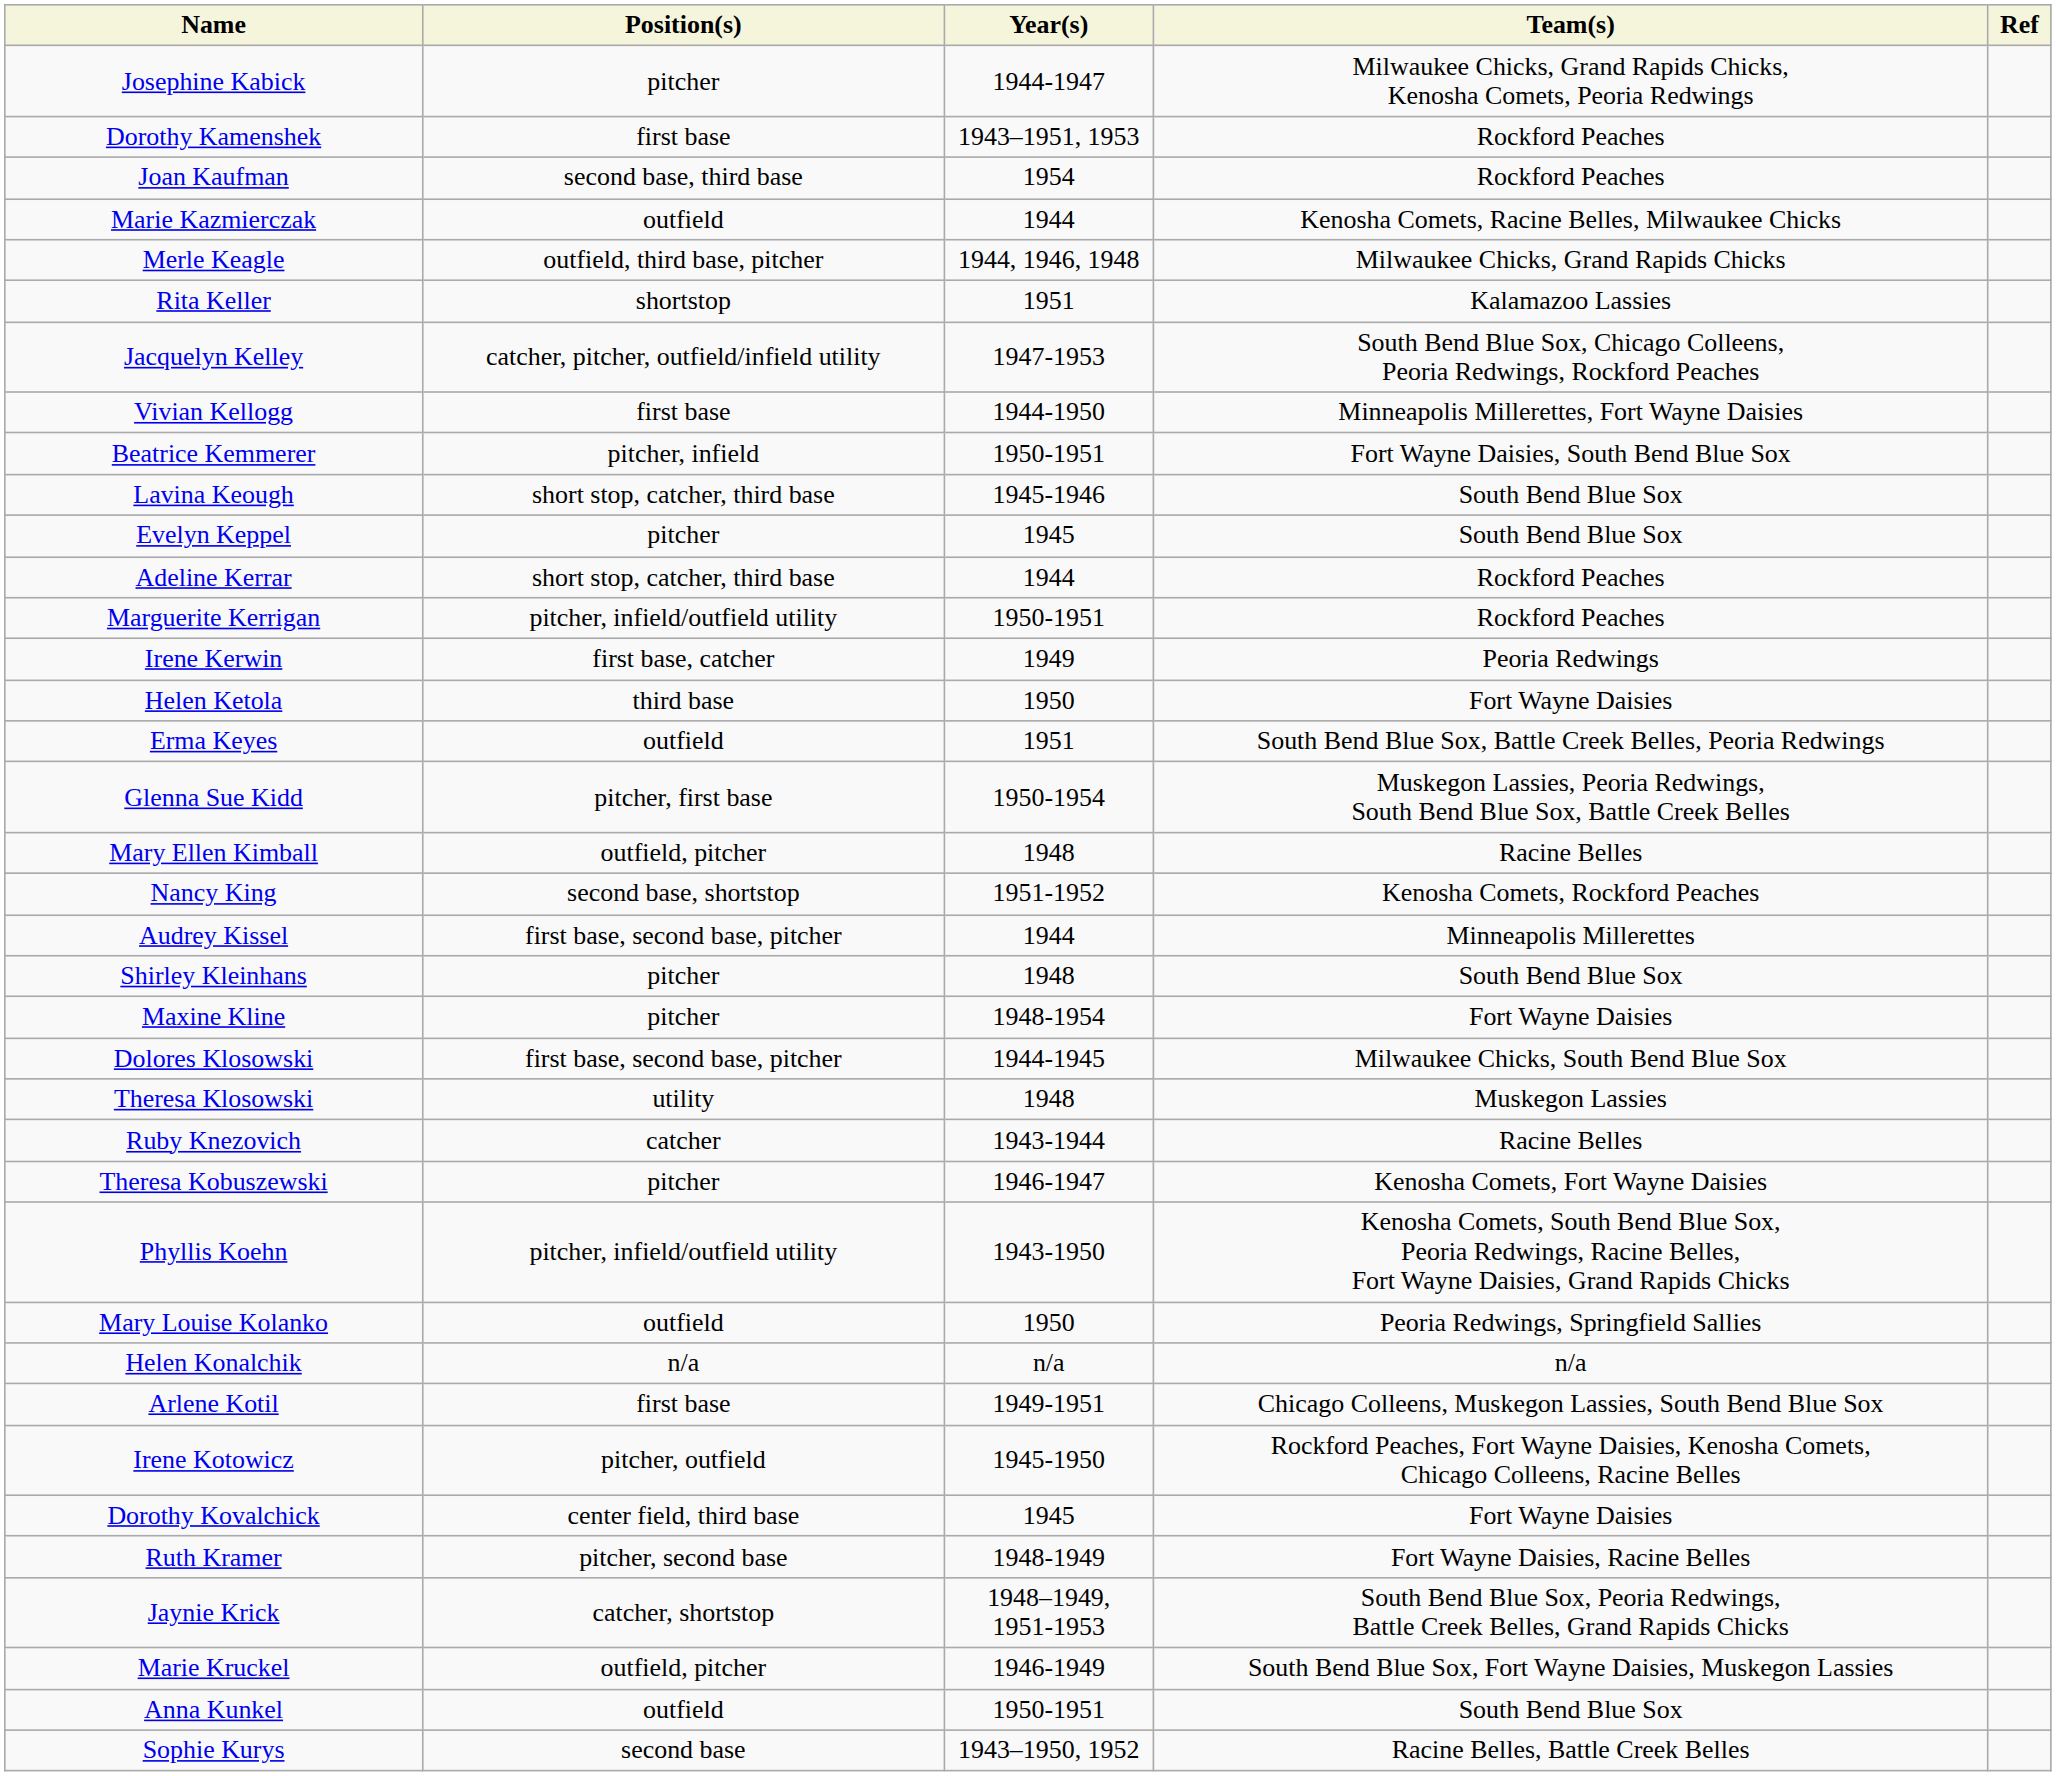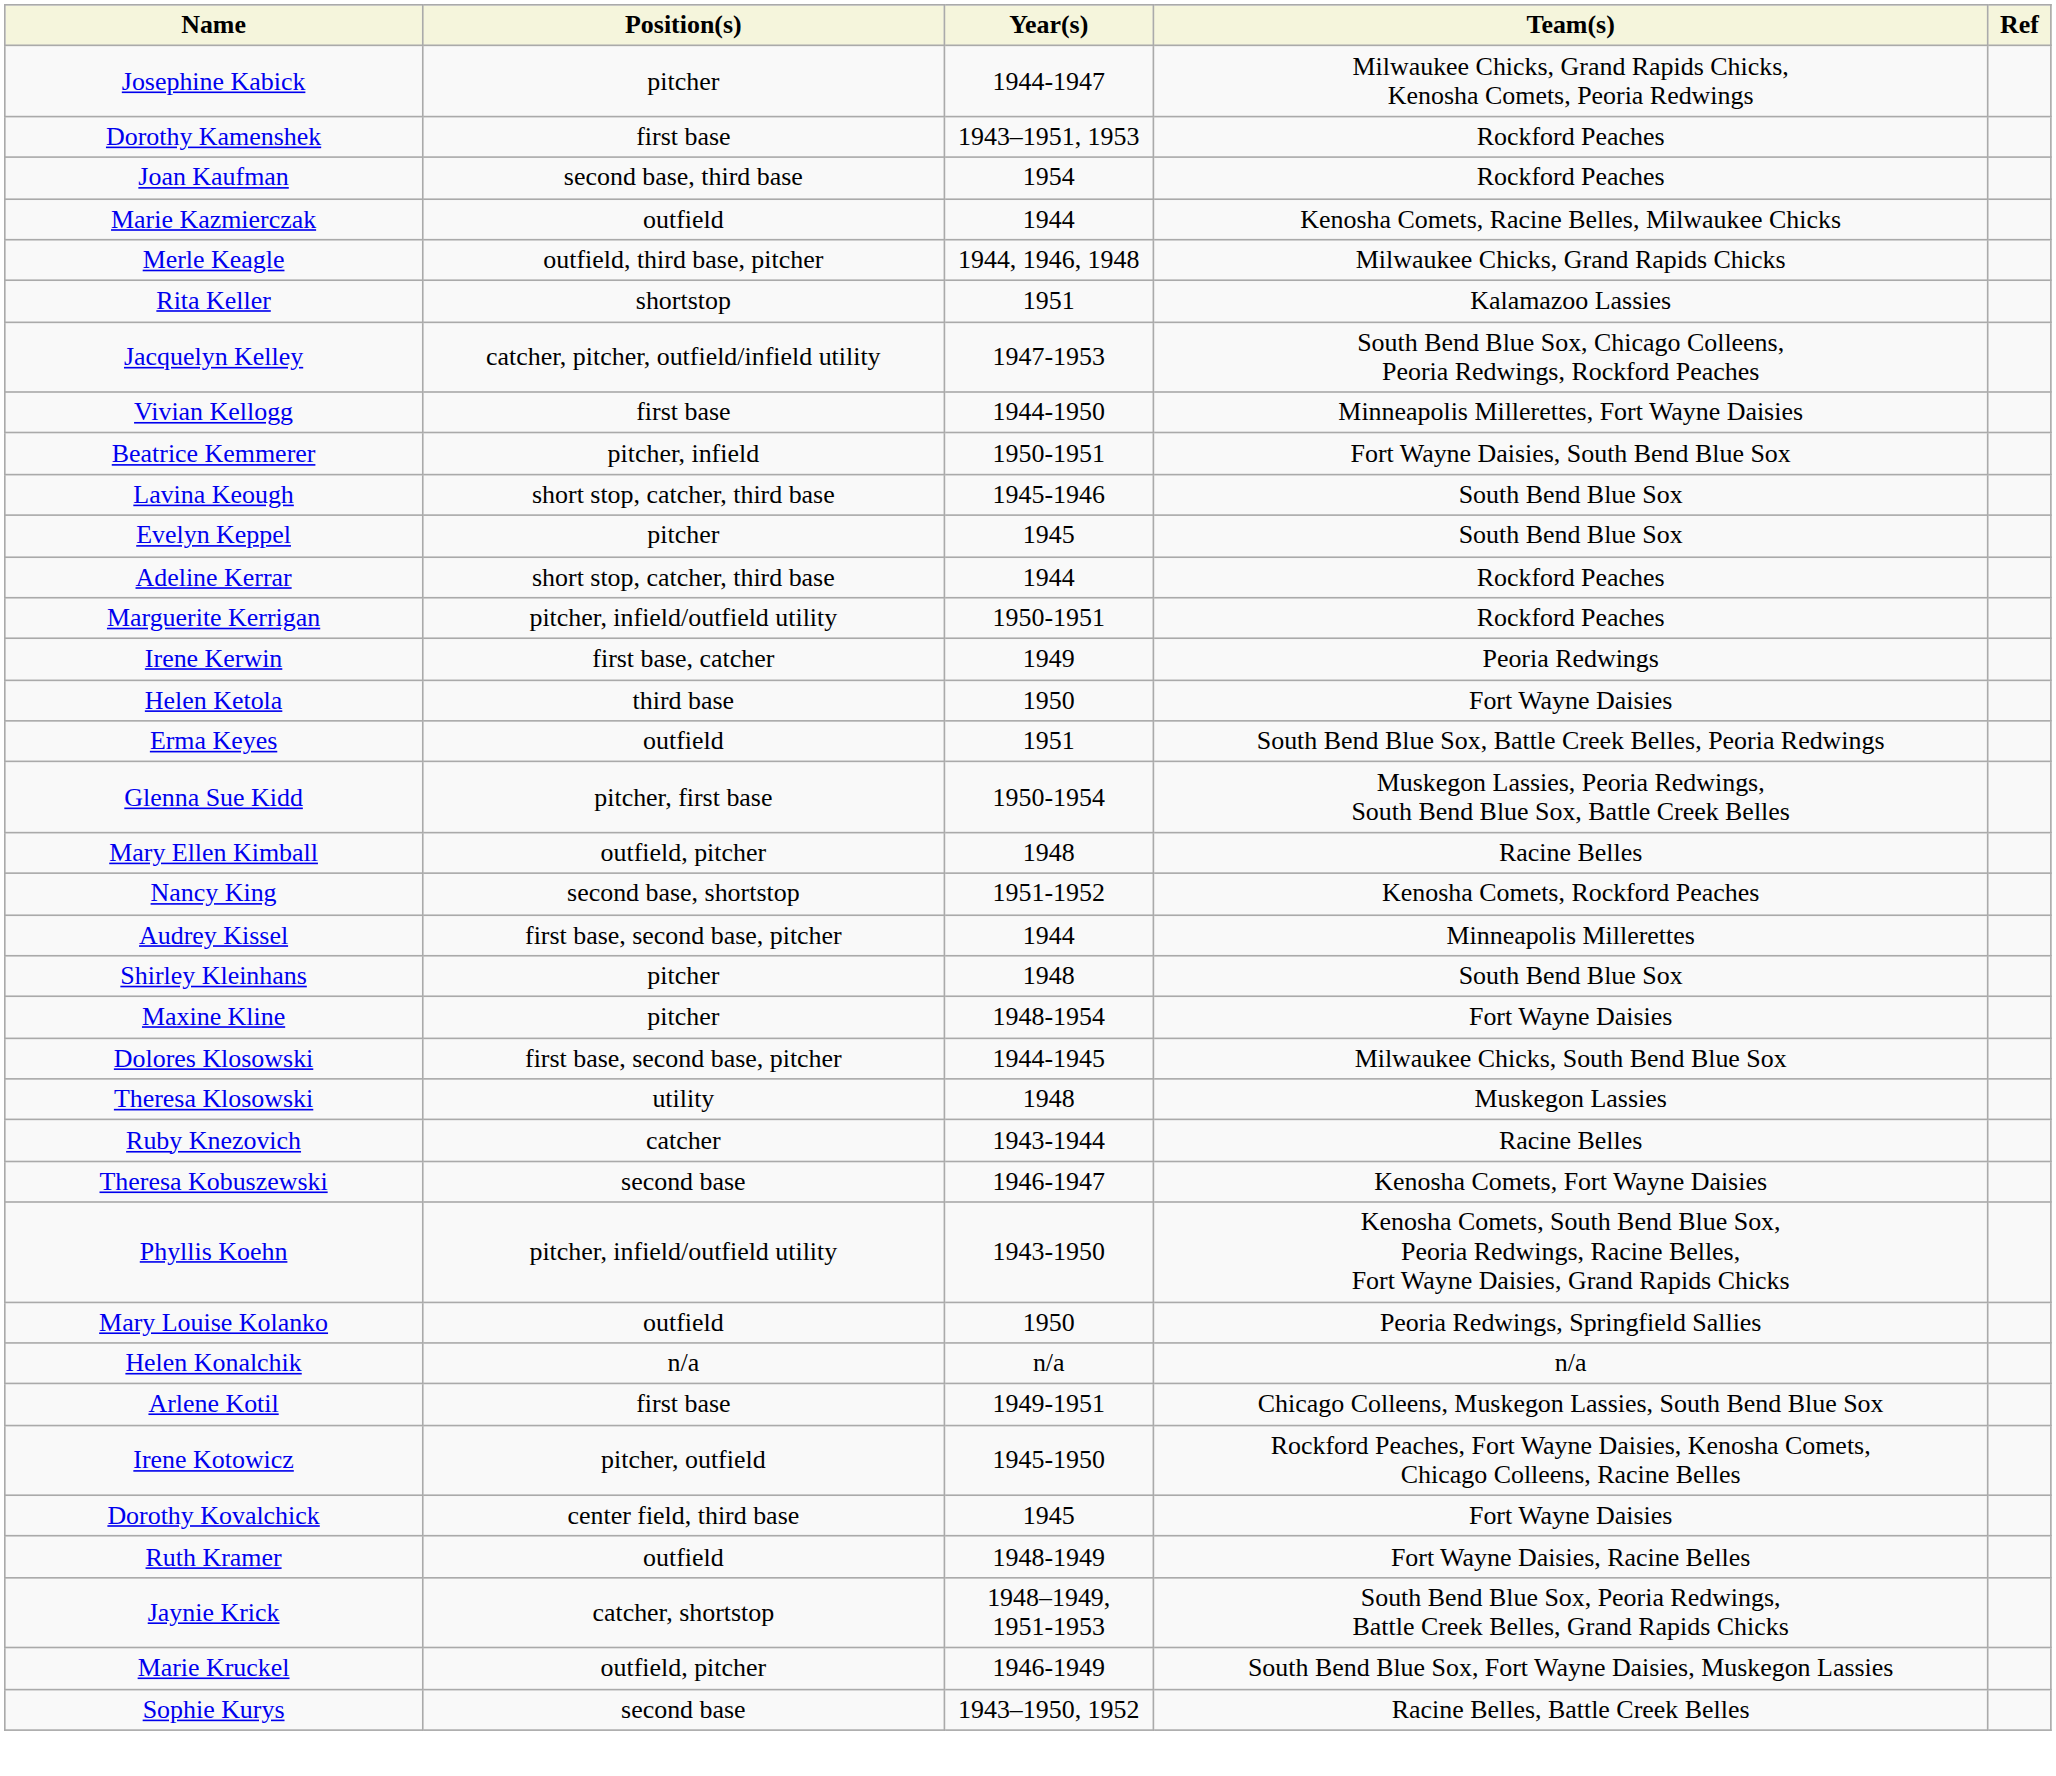 <table class="wikitable" style="width: 100%">
 <tr>
 <th style="background:#F5F5DC;" width=20%>Name</th>
 <th width=25% style="background:#F5F5DC;">Position(s)</th>
 <th width=10% style="background:#F5F5DC;">Year(s)</th>
 <th width=40% style="background:#F5F5DC;">Team(s)</th>
 <th width=3% style="background:#F5F5DC;">Ref</th>
 </tr>
 <tr align=center>
 <td><a href='#'>Josephine Kabick</a></td>
 <td>pitcher</td>
 <td>1944-1947</td>
 <td>Milwaukee Chicks, Grand Rapids Chicks,<br>Kenosha Comets, Peoria Redwings</td>
 <td></td>
 </tr>
 <tr align=center>
 <td><a href='#'>Dorothy Kamenshek</a></td>
 <td>first base</td>
 <td>1943–1951, 1953</td>
 <td>Rockford Peaches</td>
 <td></td>
 </tr>
 <tr align=center>
 <td><a href='#'>Joan Kaufman</a></td>
 <td>second base, third base</td>
 <td>1954</td>
 <td>Rockford Peaches</td>
 <td></td>
 </tr>
 <tr align=center>
 <td><a href='#'>Marie Kazmierczak</a></td>
 <td>outfield</td>
 <td>1944</td>
 <td>Kenosha Comets, Racine Belles, Milwaukee Chicks</td>
 <td></td>
 </tr>
 <tr align=center>
 <td><a href='#'>Merle Keagle</a></td>
 <td>outfield, third base, pitcher</td>
 <td>1944, 1946, 1948</td>
 <td>Milwaukee Chicks, Grand Rapids Chicks</td>
 <td></td>
 </tr>
 <tr align=center>
 <td><a href='#'>Rita Keller</a></td>
 <td>shortstop</td>
 <td>1951</td>
 <td>Kalamazoo Lassies</td>
 <td></td>
 </tr>
 <tr align=center>
 <td><a href='#'>Jacquelyn Kelley</a></td>
 <td>catcher, pitcher, outfield/infield utility</td>
 <td>1947-1953</td>
 <td>South Bend Blue Sox, Chicago Colleens,<br>Peoria Redwings, Rockford Peaches</td>
 <td></td>
 </tr>
 <tr align=center>
 <td><a href='#'>Vivian Kellogg</a></td>
 <td>first base</td>
 <td>1944-1950</td>
 <td>Minneapolis Millerettes, Fort Wayne Daisies</td>
 <td></td>
 </tr>
 <tr align=center>
 <td><a href='#'>Beatrice Kemmerer</a></td>
 <td>pitcher, infield</td>
 <td>1950-1951</td>
 <td>Fort Wayne Daisies, South Bend Blue Sox</td>
 <td></td>
 </tr>
 <tr align=center>
 <td><a href='#'>Lavina Keough</a></td>
 <td>short stop, catcher, third base</td>
 <td>1945-1946</td>
 <td>South Bend Blue Sox</td>
 <td></td>
 </tr>
 <tr align=center>
 <td><a href='#'>Evelyn Keppel</a></td>
 <td>pitcher</td>
 <td>1945</td>
 <td>South Bend Blue Sox</td>
 <td></td>
 </tr>
 <tr align=center>
 <td><a href='#'>Adeline Kerrar</a></td>
 <td>short stop, catcher, third base</td>
 <td>1944</td>
 <td>Rockford Peaches</td>
 <td></td>
 </tr>
 <tr align=center>
 <td><a href='#'>Marguerite Kerrigan</a></td>
 <td>pitcher, infield/outfield utility</td>
 <td>1950-1951</td>
 <td>Rockford Peaches</td>
 <td></td>
 </tr>
 <tr align=center>
 <td><a href='#'>Irene Kerwin</a></td>
 <td>first base, catcher</td>
 <td>1949</td>
 <td>Peoria Redwings</td>
 <td></td>
 </tr>
 <tr align=center>
 <td><a href='#'>Helen Ketola</a></td>
 <td>third base</td>
 <td>1950</td>
 <td>Fort Wayne Daisies</td>
 <td></td>
 </tr>
 <tr align=center>
 <td><a href='#'>Erma Keyes</a></td>
 <td>outfield</td>
 <td>1951</td>
 <td>South Bend Blue Sox, Battle Creek Belles, Peoria Redwings</td>
 <td></td>
 </tr>
 <tr align=center>
 <td><a href='#'>Glenna Sue Kidd</a></td>
 <td>pitcher, first base</td>
 <td>1950-1954</td>
 <td>Muskegon Lassies, Peoria Redwings,<br>South Bend Blue Sox, Battle Creek Belles</td>
 <td></td>
 </tr>
 <tr align=center>
 <td><a href='#'>Mary Ellen Kimball</a></td>
 <td>outfield, pitcher</td>
 <td>1948</td>
 <td>Racine Belles</td>
 <td></td>
 </tr>
 <tr align=center>
 <td><a href='#'>Nancy King</a></td>
 <td>second base, shortstop</td>
 <td>1951-1952</td>
 <td>Kenosha Comets, Rockford Peaches</td>
 <td></td>
 </tr>
 <tr align=center>
 <td><a href='#'>Audrey Kissel</a></td>
 <td>first base, second base, pitcher</td>
 <td>1944</td>
 <td>Minneapolis Millerettes</td>
 <td></td>
 </tr>
 <tr align=center>
 <td><a href='#'>Shirley Kleinhans</a></td>
 <td>pitcher</td>
 <td>1948</td>
 <td>South Bend Blue Sox</td>
 <td></td>
 </tr>
 <tr align=center>
 <td><a href='#'>Maxine Kline</a></td>
 <td>pitcher</td>
 <td>1948-1954</td>
 <td>Fort Wayne Daisies</td>
 <td></td>
 </tr>
 <tr align=center>
 <td><a href='#'>Dolores Klosowski</a></td>
 <td>first base, second base, pitcher</td>
 <td>1944-1945</td>
 <td>Milwaukee Chicks, South Bend Blue Sox</td>
 <td></td>
 </tr>
 <tr align=center>
 <td><a href='#'>Theresa Klosowski</a></td>
 <td>utility</td>
 <td>1948</td>
 <td>Muskegon Lassies</td>
 <td></td>
 </tr>
 <tr align=center>
 <td><a href='#'>Ruby Knezovich</a></td>
 <td>catcher</td>
 <td>1943-1944</td>
 <td>Racine Belles</td>
 <td></td>
 </tr>
 <tr align=center>
 <td><a href='#'>Theresa Kobuszewski</a></td>
-<td>pitcher</td>
+<td>second base</td>
 <td>1946-1947</td>
 <td>Kenosha Comets, Fort Wayne Daisies</td>
 <td></td>
 </tr>
 <tr align=center>
 <td><a href='#'>Phyllis Koehn</a></td>
 <td>pitcher, infield/outfield utility</td>
 <td>1943-1950</td>
 <td>Kenosha Comets, South Bend Blue Sox,<br> Peoria Redwings, Racine Belles,<br> Fort Wayne Daisies, Grand Rapids Chicks</td>
 <td></td>
 </tr>
 <tr align=center>
 <td><a href='#'>Mary Louise Kolanko</a></td>
 <td>outfield</td>
 <td>1950</td>
 <td>Peoria Redwings, Springfield Sallies</td>
 <td></td>
 </tr>
 <tr align=center>
 <td><a href='#'>Helen Konalchik</a></td>
 <td>n/a</td>
 <td>n/a</td>
 <td>n/a</td>
 <td></td>
 </tr>
 <tr align=center>
 <td><a href='#'>Arlene Kotil</a></td>
 <td>first base</td>
 <td>1949-1951</td>
 <td>Chicago Colleens, Muskegon Lassies, South Bend Blue Sox</td>
 <td></td>
 </tr>
 <tr align=center>
 <td><a href='#'>Irene Kotowicz</a></td>
 <td>pitcher, outfield</td>
 <td>1945-1950</td>
 <td>Rockford Peaches, Fort Wayne Daisies, Kenosha Comets,<br> Chicago Colleens, Racine Belles</td>
 <td></td>
 </tr>
 <tr align=center>
 <td><a href='#'>Dorothy Kovalchick</a></td>
 <td>center field, third base</td>
 <td>1945</td>
 <td>Fort Wayne Daisies</td>
 <td></td>
 </tr>
 <tr align=center>
 <td><a href='#'>Ruth Kramer</a></td>
-<td>pitcher, second base</td>
+<td>outfield</td>
 <td>1948-1949</td>
 <td>Fort Wayne Daisies, Racine Belles</td>
 <td></td>
 </tr>
 <tr align=center>
 <td><a href='#'>Jaynie Krick</a></td>
 <td>catcher, shortstop</td>
 <td>1948–1949,<br>1951-1953</td>
 <td>South Bend Blue Sox, Peoria Redwings,<br>Battle Creek Belles, Grand Rapids Chicks</td>
 <td></td>
 </tr>
 <tr align=center>
 <td><a href='#'>Marie Kruckel</a></td>
 <td>outfield, pitcher</td>
 <td>1946-1949</td>
 <td>South Bend Blue Sox, Fort Wayne Daisies, Muskegon Lassies</td>
 <td></td>
 </tr>
 <tr align=center>
-<td><a href='#'>Anna Kunkel</a></td>
-<td>outfield</td>
-<td>1950-1951</td>
-<td>South Bend Blue Sox</td>
-<td></td>
-</tr>
-<tr align=center>
 <td><a href='#'>Sophie Kurys</a></td>
 <td>second base</td>
 <td>1943–1950, 1952</td>
 <td>Racine Belles, Battle Creek Belles</td>
 <td></td>
 </tr>
 </table>
